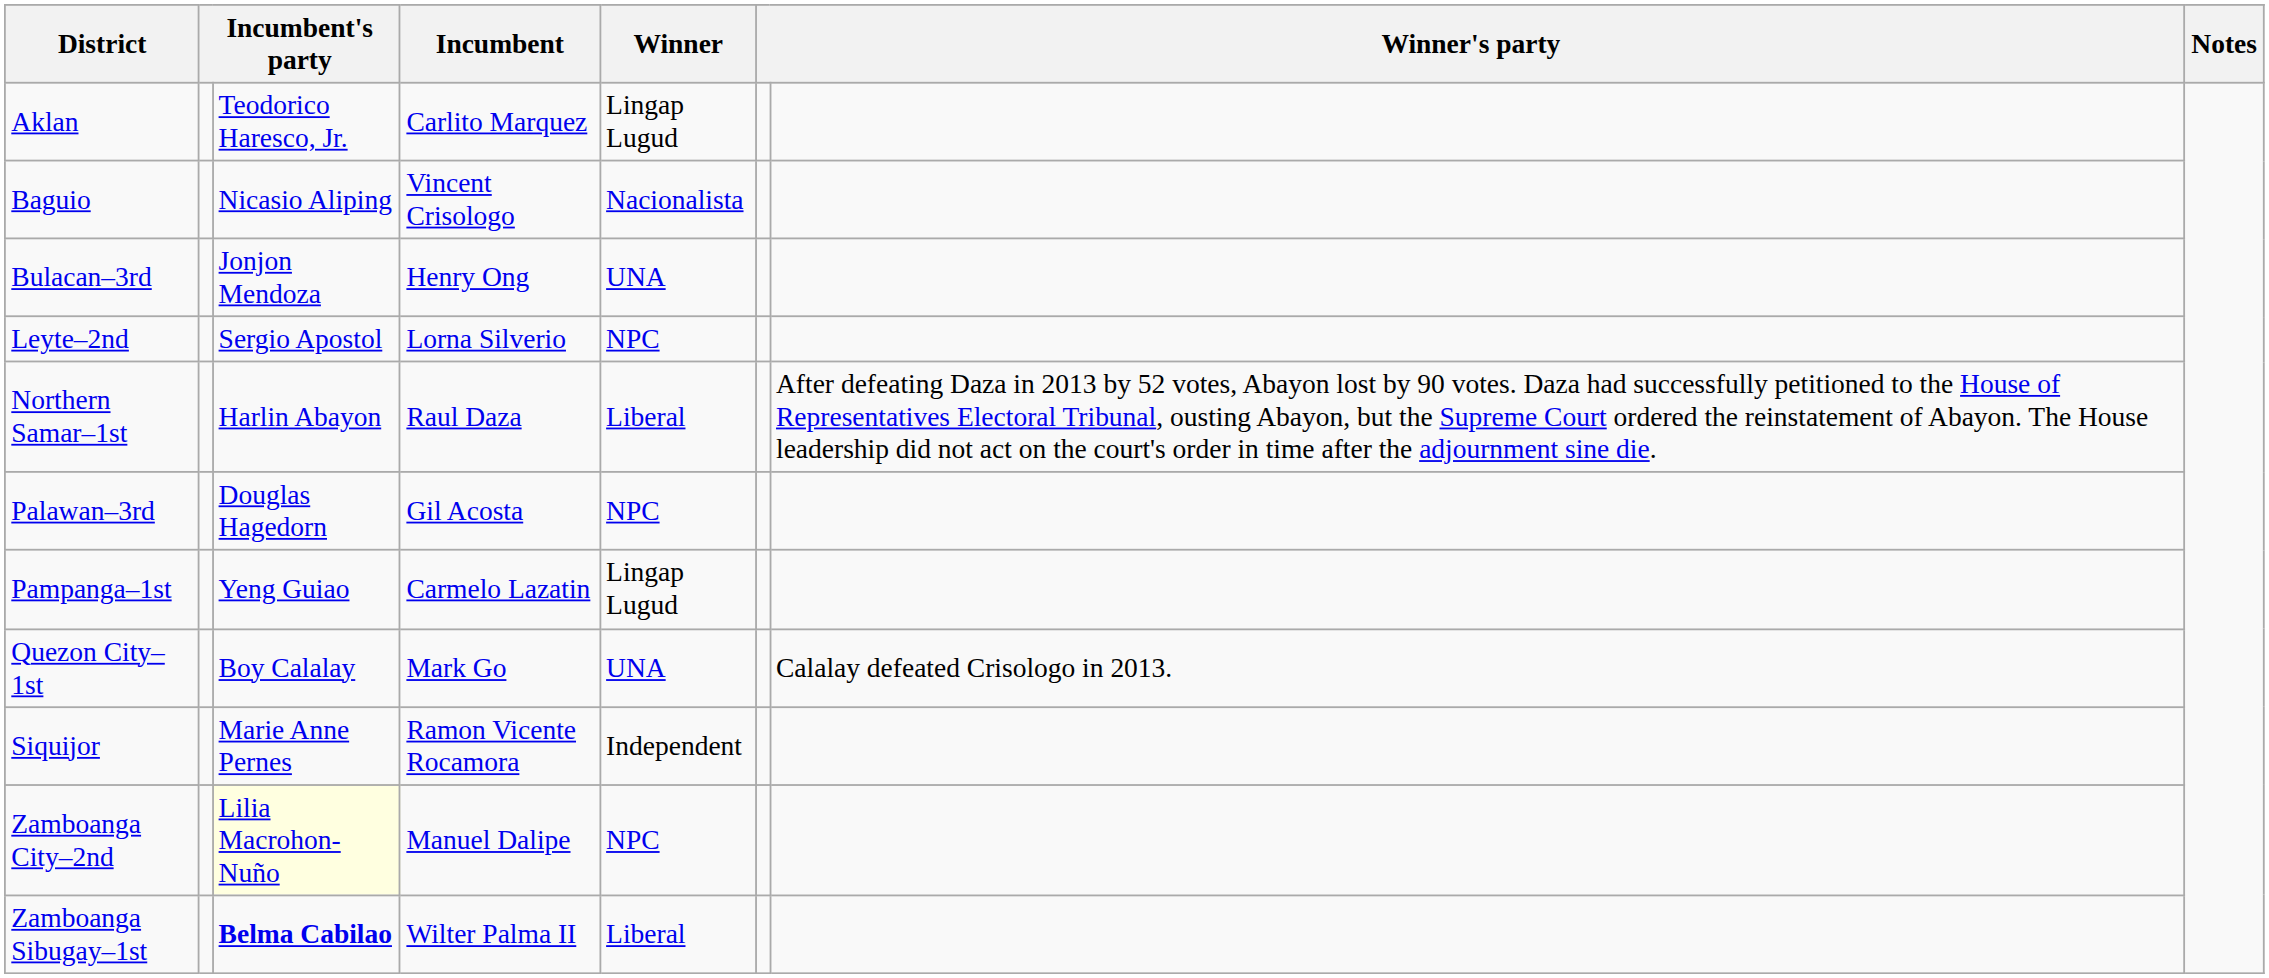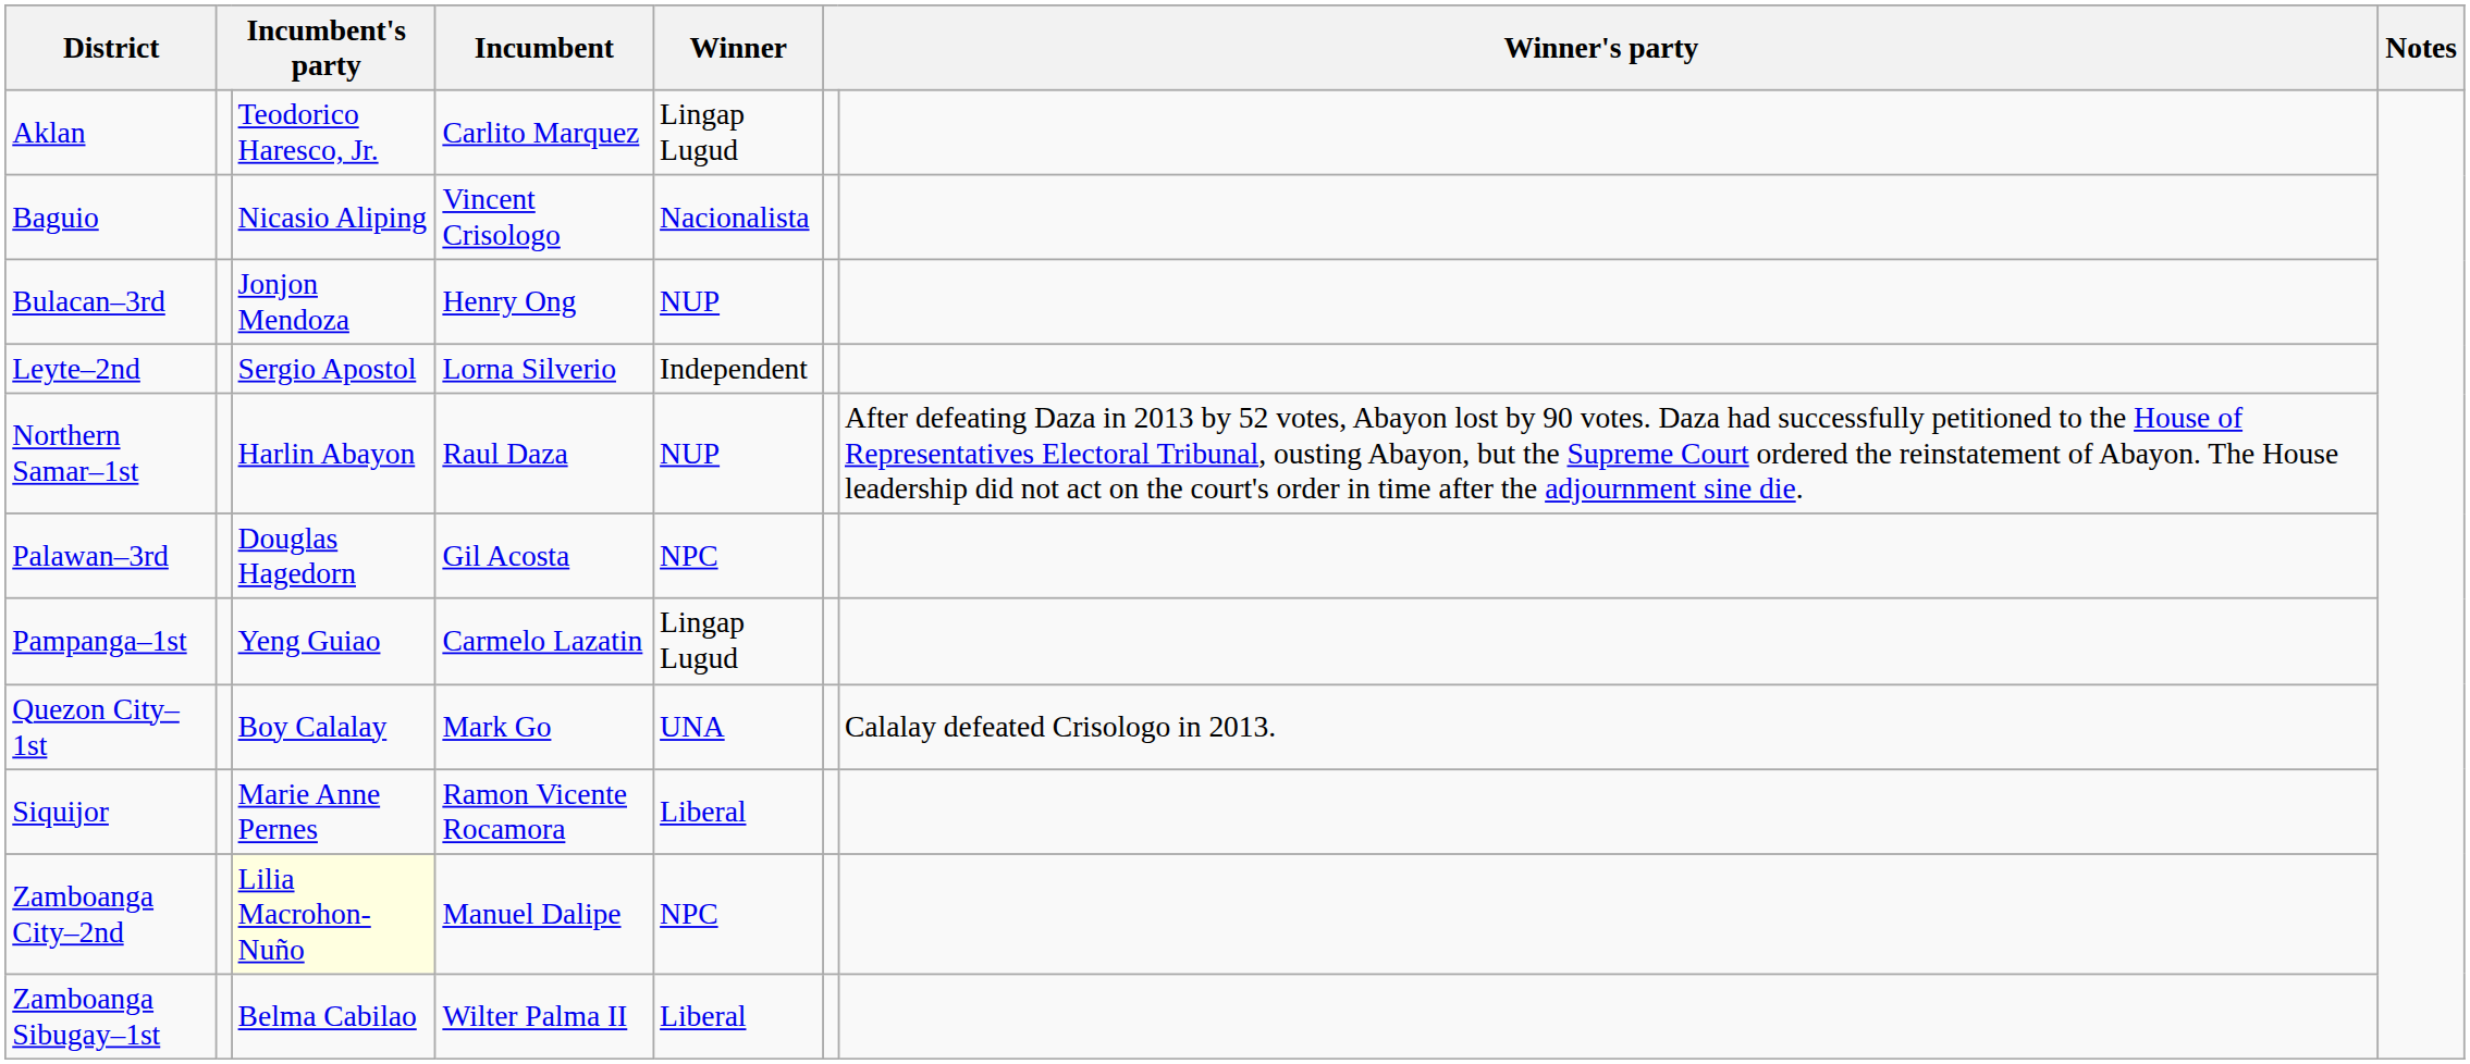 <table class=wikitable style="font-size:95%">
 <tr>
 <th>District</th>
 <th colspan=2>Incumbent's party</th>
 <th>Incumbent</th>
 <th>Winner</th>
 <th colspan=2>Winner's party</th>
 <th>Notes</th>
 </tr>
 <tr>
 <td><a href='#'>Aklan</a></td>
 <td></td>
 <td><a href='#'>Teodorico Haresco, Jr.</a></td>
 <td><a href='#'>Carlito Marquez</a></td>
 <td>Lingap Lugud</td>
 <td bgcolor=></td>
 <td></td>
 </tr>
 <tr>
 <td><a href='#'>Baguio</a></td>
 <td></td>
 <td><a href='#'>Nicasio Aliping</a></td>
 <td><a href='#'>Vincent Crisologo</a></td>
 <td><a href='#'>Nacionalista</a></td>
 <td bgcolor=></td>
 <td></td>
 </tr>
 <tr>
 <td><a href='#'>Bulacan–3rd</a></td>
 <td></td>
 <td><a href='#'>Jonjon Mendoza</a></td>
 <td><a href='#'>Henry Ong</a></td>
-<td><a href='#'>UNA</a></td>
+<td><a href='#'>NUP</a></td>
 <td bgcolor=></td>
 <td></td>
 </tr>
 <tr>
 <td><a href='#'>Leyte–2nd</a></td>
 <td></td>
 <td><a href='#'>Sergio Apostol</a></td>
 <td><a href='#'>Lorna Silverio</a></td>
-<td><a href='#'>NPC</a></td>
+<td>Independent</td>
 <td bgcolor=></td>
 <td></td>
 </tr>
 <tr>
 <td><a href='#'>Northern Samar–1st</a></td>
 <td></td>
 <td><a href='#'>Harlin Abayon</a></td>
 <td><a href='#'>Raul Daza</a></td>
-<td><a href='#'>Liberal</a></td>
+<td><a href='#'>NUP</a></td>
 <td bgcolor=></td>
 <td>After defeating Daza in 2013 by 52 votes, Abayon lost by 90 votes. Daza had successfully petitioned to the <a href='#'>House of Representatives Electoral Tribunal</a>, ousting Abayon, but the <a href='#'>Supreme Court</a> ordered the reinstatement of Abayon. The House leadership did not act on the court's order in time after the <a href='#'>adjournment sine die</a>.</td>
 </tr>
 <tr>
 <td><a href='#'>Palawan–3rd</a></td>
 <td></td>
 <td><a href='#'>Douglas Hagedorn</a></td>
 <td><a href='#'>Gil Acosta</a></td>
 <td><a href='#'>NPC</a></td>
 <td bgcolor=></td>
 <td></td>
 </tr>
 <tr>
 <td><a href='#'>Pampanga–1st</a></td>
 <td></td>
 <td><a href='#'>Yeng Guiao</a></td>
 <td><a href='#'>Carmelo Lazatin</a></td>
 <td>Lingap Lugud</td>
 <td></td>
 <td></td>
 </tr>
 <tr>
 <td><a href='#'>Quezon City–1st</a></td>
 <td></td>
 <td><a href='#'>Boy Calalay</a></td>
 <td><a href='#'>Mark Go</a></td>
 <td><a href='#'>UNA</a></td>
 <td bgcolor=></td>
 <td>Calalay defeated Crisologo in 2013.</td>
 </tr>
 <tr>
 <td><a href='#'>Siquijor</a></td>
 <td></td>
 <td><a href='#'>Marie Anne Pernes</a></td>
 <td><a href='#'>Ramon Vicente Rocamora</a></td>
-<td>Independent</td>
+<td><a href='#'>Liberal</a></td>
 <td bgcolor=></td>
 <td></td>
 </tr>
 <tr>
 <td><a href='#'>Zamboanga City–2nd</a></td>
 <td></td>
 <td style="background: lightyellow;"><a href='#'>Lilia Macrohon-Nuño</a></td>
 <td><a href='#'>Manuel Dalipe</a></td>
 <td><a href='#'>NPC</a></td>
 <td bgcolor=></td>
 <td></td>
 </tr>
 <tr>
 <td><a href='#'>Zamboanga Sibugay–1st</a></td>
 <td></td>
-<td><strong><a href='#'>Belma Cabilao</a></strong></td>
+<td><a href='#'>Belma Cabilao</a></td>
 <td><a href='#'>Wilter Palma II</a></td>
 <td><a href='#'>Liberal</a></td>
 <td bgcolor=></td>
 <td></td>
 </tr>
 </table>
